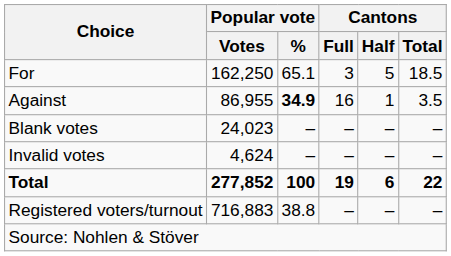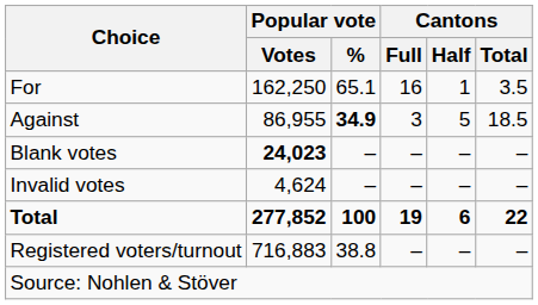 <table class=wikitable style=text-align:right>
 <tr>
 <th rowspan=2>Choice</th>
 <th colspan=2>Popular vote</th>
 <th colspan=3>Cantons</th>
 </tr>
 <tr>
 <th>Votes</th>
 <th>%</th>
 <th>Full</th>
 <th>Half</th>
 <th>Total</th>
 </tr>
 <tr>
 <td align=left>For</td>
 <td>162,250</td>
 <td>65.1</td>
+<td>16</td>
+<td>1</td>
+<td>3.5</td>
+</tr>
+<tr>
+<td align=left>Against</td>
+<td>86,955</td>
+<td><strong>34.9</strong></td>
 <td>3</td>
 <td>5</td>
 <td>18.5</td>
 </tr>
 <tr>
-<td align=left>Against</td>
-<td>86,955</td>
-<td><strong>34.9</strong></td>
-<td>16</td>
-<td>1</td>
-<td>3.5</td>
-</tr>
-<tr>
 <td align=left>Blank votes</td>
-<td>24,023</td>
+<td><strong>24,023</strong></td>
 <td>–</td>
 <td>–</td>
 <td>–</td>
 <td>–</td>
 </tr>
 <tr>
 <td align=left>Invalid votes</td>
 <td>4,624</td>
 <td>–</td>
 <td>–</td>
 <td>–</td>
 <td>–</td>
 </tr>
 <tr>
 <td align=left><strong>Total</strong></td>
 <td><strong>277,852</strong></td>
 <td><strong>100</strong></td>
 <td><strong>19</strong></td>
 <td><strong>6</strong></td>
 <td><strong>22</strong></td>
 </tr>
 <tr>
 <td align=left>Registered voters/turnout</td>
 <td>716,883</td>
 <td>38.8</td>
 <td>–</td>
 <td>–</td>
 <td>–</td>
 </tr>
 <tr>
 <td align=left colspan=6>Source: Nohlen & Stöver</td>
 </tr>
 </table>
